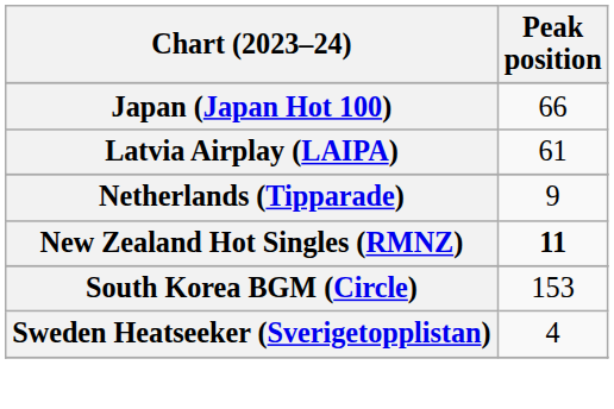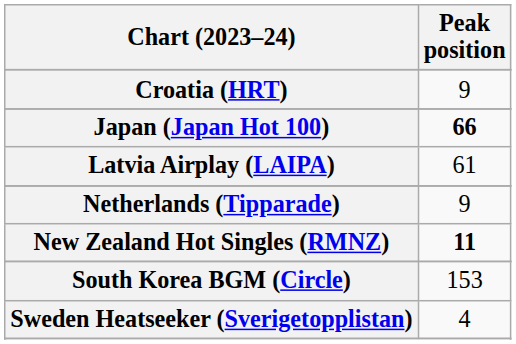 <table class="wikitable sortable plainrowheaders" style="text-align:center">
 <tr>
 <th scope="col">Chart (2023–24)</th>
 <th scope="col">Peak<br>position</th>
 </tr>
 <tr>
 </tr>
 <tr>
 </tr>
 <tr>
+<th scope="row">Croatia (<a href='#'>HRT</a>)</th>
+<td>9</td>
+</tr>
+<tr>
 </tr>
 <tr>
 </tr>
 <tr>
 </tr>
 <tr>
 <th scope="row">Japan (<a href='#'>Japan Hot 100</a>)</th>
-<td>66</td>
+<td><strong>66</strong></td>
 </tr>
 <tr>
 <th scope="row">Latvia Airplay (<a href='#'>LAIPA</a>)</th>
 <td>61</td>
 </tr>
 <tr>
 </tr>
 <tr>
 <th scope="row">Netherlands (<a href='#'>Tipparade</a>)</th>
 <td>9</td>
 </tr>
 <tr>
 <th scope="row">New Zealand Hot Singles (<a href='#'>RMNZ</a>)</th>
 <td><strong>11</strong></td>
 </tr>
 <tr>
 </tr>
 <tr>
 <th scope="row">South Korea BGM (<a href='#'>Circle</a>)</th>
 <td>153</td>
 </tr>
 <tr>
 <th scope="row">Sweden Heatseeker (<a href='#'>Sverigetopplistan</a>)</th>
 <td>4</td>
 </tr>
 <tr>
 </tr>
 <tr>
 </tr>
 <tr>
 </tr>
 </table>
